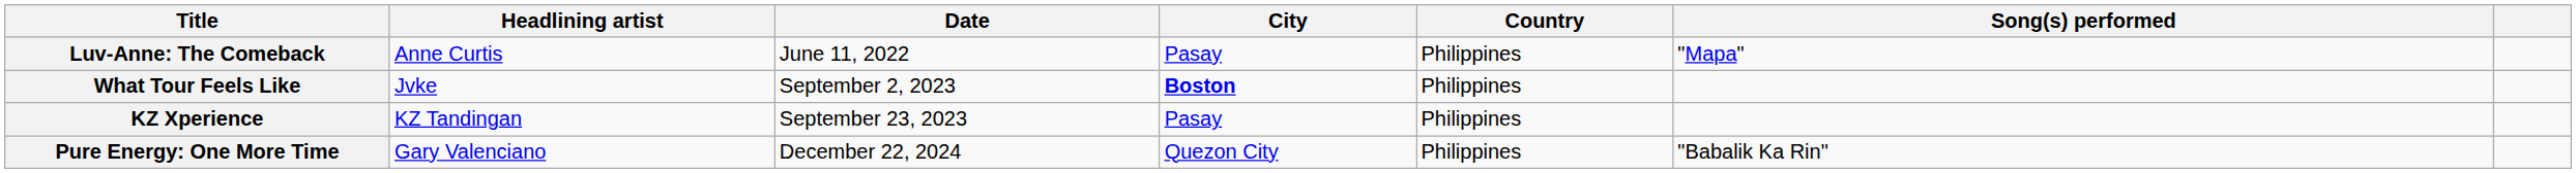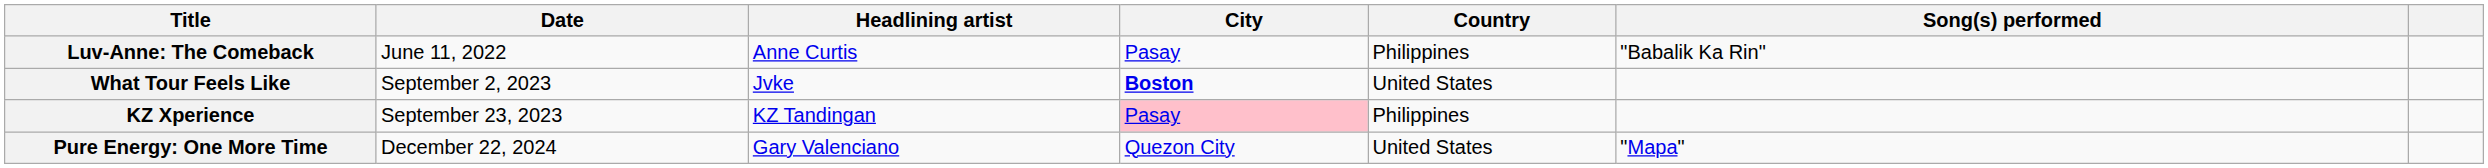 <table class="wikitable sortable plainrowheaders" width=100%>
 <tr>
 <th scope="col" width="15%">Title</th>
+<th scope="col" width="15%">Date</th>
 <th scope="col" width="15%">Headlining artist</th>
-<th scope="col" width="15%">Date</th>
 <th scope="col" width="10%">City</th>
 <th scope="col" width="10%">Country</th>
 <th scope="col" width="32%">Song(s) performed</th>
 <th scope="col" width="3%" class="unsortable"></th>
 </tr>
 <tr>
 <th scope="row">Luv-Anne: The Comeback</th>
+<td>June 11, 2022</td>
 <td><a href='#'>Anne Curtis</a></td>
-<td>June 11, 2022</td>
 <td><a href='#'>Pasay</a></td>
 <td>Philippines</td>
-<td>"<a href='#'>Mapa</a>"</td>
+<td>"Babalik Ka Rin"</td>
 <td style="text-align:center;"></td>
 </tr>
 <tr>
 <th scope="row">What Tour Feels Like</th>
+<td>September 2, 2023</td>
 <td><a href='#'>Jvke</a></td>
-<td>September 2, 2023</td>
 <td><strong><a href='#'>Boston</a></strong></td>
-<td>Philippines</td>
+<td>United States</td>
 <td></td>
 <td style="text-align:center;"></td>
 </tr>
 <tr>
 <th scope="row">KZ Xperience</th>
+<td>September 23, 2023</td>
 <td><a href='#'>KZ Tandingan</a></td>
-<td>September 23, 2023</td>
-<td><a href='#'>Pasay</a></td>
+<td style="background: pink;"><a href='#'>Pasay</a></td>
 <td>Philippines</td>
 <td></td>
 <td style="text-align:center;"></td>
 </tr>
 <tr>
 <th scope="row">Pure Energy: One More Time</th>
+<td>December 22, 2024</td>
 <td><a href='#'>Gary Valenciano</a></td>
-<td>December 22, 2024</td>
 <td><a href='#'>Quezon City</a></td>
-<td>Philippines</td>
-<td>"Babalik Ka Rin"</td>
+<td>United States</td>
+<td>"<a href='#'>Mapa</a>"</td>
 <td style="text-align:center;"></td>
 </tr>
 </table>
